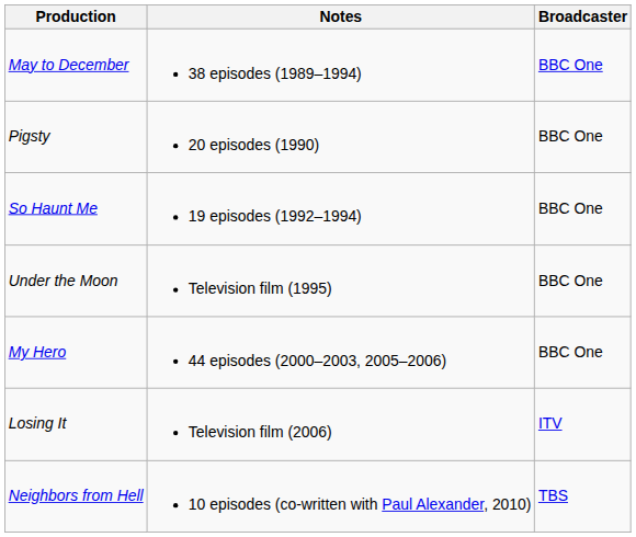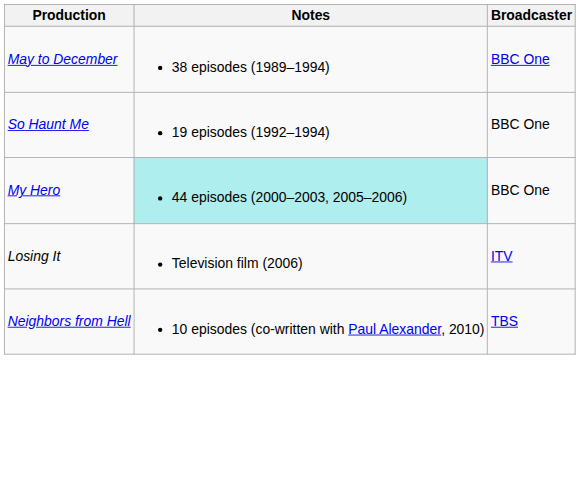 <table class="wikitable">
 <tr style="background:#ccc; text-align:center;">
 <th>Production</th>
 <th>Notes</th>
 <th>Broadcaster</th>
 </tr>
 <tr>
 <td><em><a href='#'>May to December</a></em></td>
 <td><br><ul><li>38 episodes (1989–1994)</li></ul></td>
 <td><a href='#'>BBC One</a></td>
 </tr>
 <tr>
-<td><em>Pigsty</em></td>
-<td><br><ul><li>20 episodes (1990)</li></ul></td>
-<td>BBC One</td>
-</tr>
-<tr>
 <td><em><a href='#'>So Haunt Me</a></em></td>
 <td><br><ul><li>19 episodes (1992–1994)</li></ul></td>
 <td>BBC One</td>
 </tr>
 <tr>
-<td><em>Under the Moon</em></td>
-<td><br><ul><li>Television film (1995)</li></ul></td>
-<td>BBC One</td>
-</tr>
-<tr>
 <td><em><a href='#'>My Hero</a></em></td>
-<td><br><ul><li>44 episodes (2000–2003, 2005–2006)</li></ul></td>
+<td style="background: paleturquoise;"><br><ul><li>44 episodes (2000–2003, 2005–2006)</li></ul></td>
 <td>BBC One</td>
 </tr>
 <tr>
 <td><em>Losing It</em></td>
 <td><br><ul><li>Television film (2006)</li></ul></td>
 <td><a href='#'>ITV</a></td>
 </tr>
 <tr>
 <td><em><a href='#'>Neighbors from Hell</a></em></td>
 <td><br><ul><li>10 episodes (co-written with <a href='#'>Paul Alexander</a>, 2010)</li></ul></td>
 <td><a href='#'>TBS</a></td>
 </tr>
 </table>
